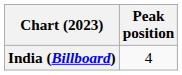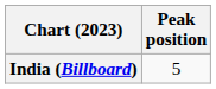 <table class="wikitable sortable plainrowheaders" style="text-align:center">
 <tr>
 <th scope="col">Chart (2023)</th>
 <th scope="col">Peak<br>position</th>
 </tr>
 <tr>
 <th scope="row">India (<em><a href='#'>Billboard</a></em>)<br></th>
-<td>4</td>
+<td>5</td>
 </tr>
 </table>
